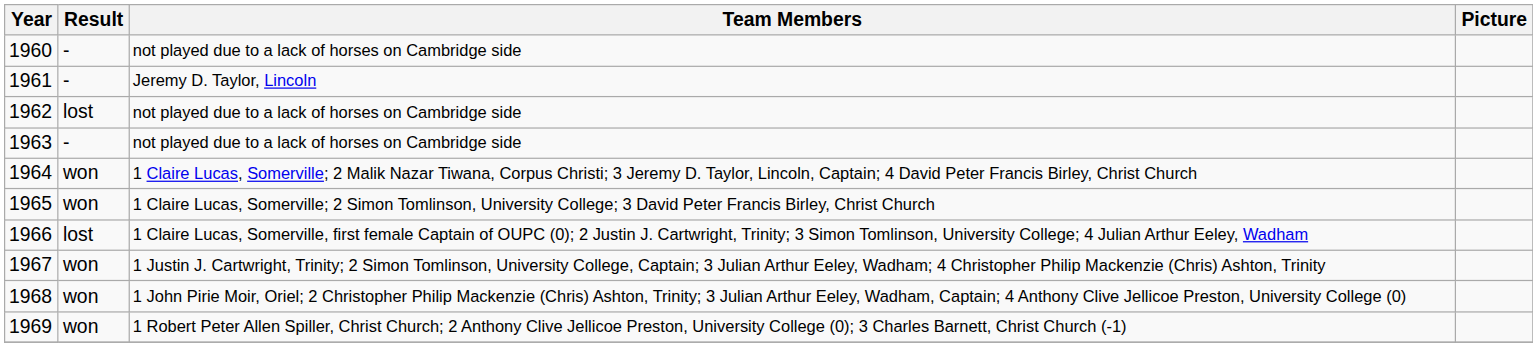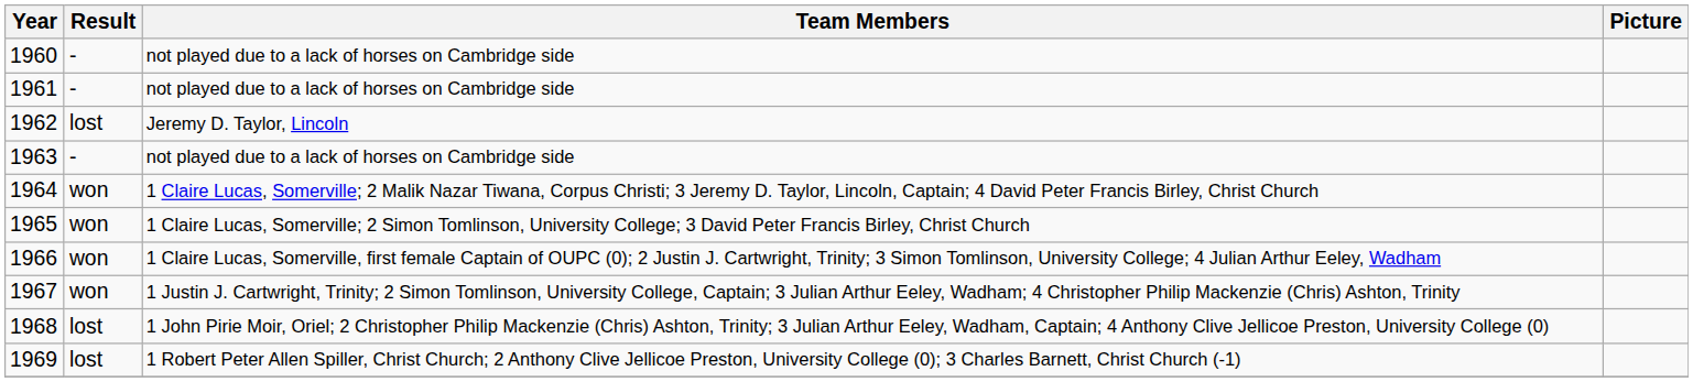 <table class="wikitable" width="100%">
 <tr>
 <th>Year</th>
 <th>Result</th>
 <th>Team Members</th>
 <th>Picture</th>
 </tr>
 <tr>
 <td>1960</td>
 <td>-</td>
 <td style="font-size:85%">not played due to a lack of horses on Cambridge side</td>
 <td></td>
 </tr>
 <tr>
 <td>1961</td>
 <td>-</td>
-<td style="font-size:85%">Jeremy D. Taylor, <a href='#'>Lincoln</a></td>
+<td style="font-size:85%">not played due to a lack of horses on Cambridge side</td>
 <td></td>
 </tr>
 <tr>
 <td>1962</td>
 <td>lost</td>
-<td style="font-size:85%">not played due to a lack of horses on Cambridge side</td>
+<td style="font-size:85%">Jeremy D. Taylor, <a href='#'>Lincoln</a></td>
 <td></td>
 </tr>
 <tr>
 <td>1963</td>
 <td>-</td>
 <td style="font-size:85%">not played due to a lack of horses on Cambridge side</td>
 <td></td>
 </tr>
 <tr>
 <td>1964</td>
 <td>won</td>
 <td style="font-size:85%">1 <a href='#'>Claire Lucas</a>, <a href='#'>Somerville</a>; 2 Malik Nazar Tiwana, Corpus Christi; 3 Jeremy D. Taylor, Lincoln, Captain; 4 David Peter Francis Birley, Christ Church</td>
 <td></td>
 </tr>
 <tr>
 <td>1965</td>
 <td>won</td>
 <td style="font-size:85%">1 Claire Lucas, Somerville; 2 Simon Tomlinson, University College; 3 David Peter Francis Birley, Christ Church</td>
 <td></td>
 </tr>
 <tr>
 <td>1966</td>
-<td>lost</td>
+<td>won</td>
 <td style="font-size:85%">1 Claire Lucas, Somerville, first female Captain of OUPC (0); 2 Justin J. Cartwright, Trinity; 3 Simon Tomlinson, University College;  4 Julian Arthur Eeley, <a href='#'>Wadham</a></td>
 <td></td>
 </tr>
 <tr>
 <td>1967</td>
 <td>won</td>
 <td style="font-size:85%">1 Justin J. Cartwright, Trinity; 2 Simon Tomlinson, University College, Captain; 3 Julian Arthur Eeley, Wadham; 4 Christopher Philip Mackenzie (Chris) Ashton, Trinity</td>
 <td></td>
 </tr>
 <tr>
 <td>1968</td>
-<td>won</td>
+<td>lost</td>
 <td style="font-size:85%">1 John Pirie Moir, Oriel; 2  Christopher Philip Mackenzie (Chris) Ashton, Trinity; 3 Julian Arthur Eeley, Wadham, Captain; 4 Anthony Clive Jellicoe Preston, University College (0)</td>
 <td></td>
 </tr>
 <tr>
 <td>1969</td>
-<td>won</td>
+<td>lost</td>
 <td style="font-size:85%">1 Robert Peter Allen Spiller, Christ Church; 2 Anthony Clive Jellicoe Preston, University College (0); 3 Charles Barnett, Christ Church (-1)</td>
 <td></td>
 </tr>
 <tr>
 </tr>
 </table>
